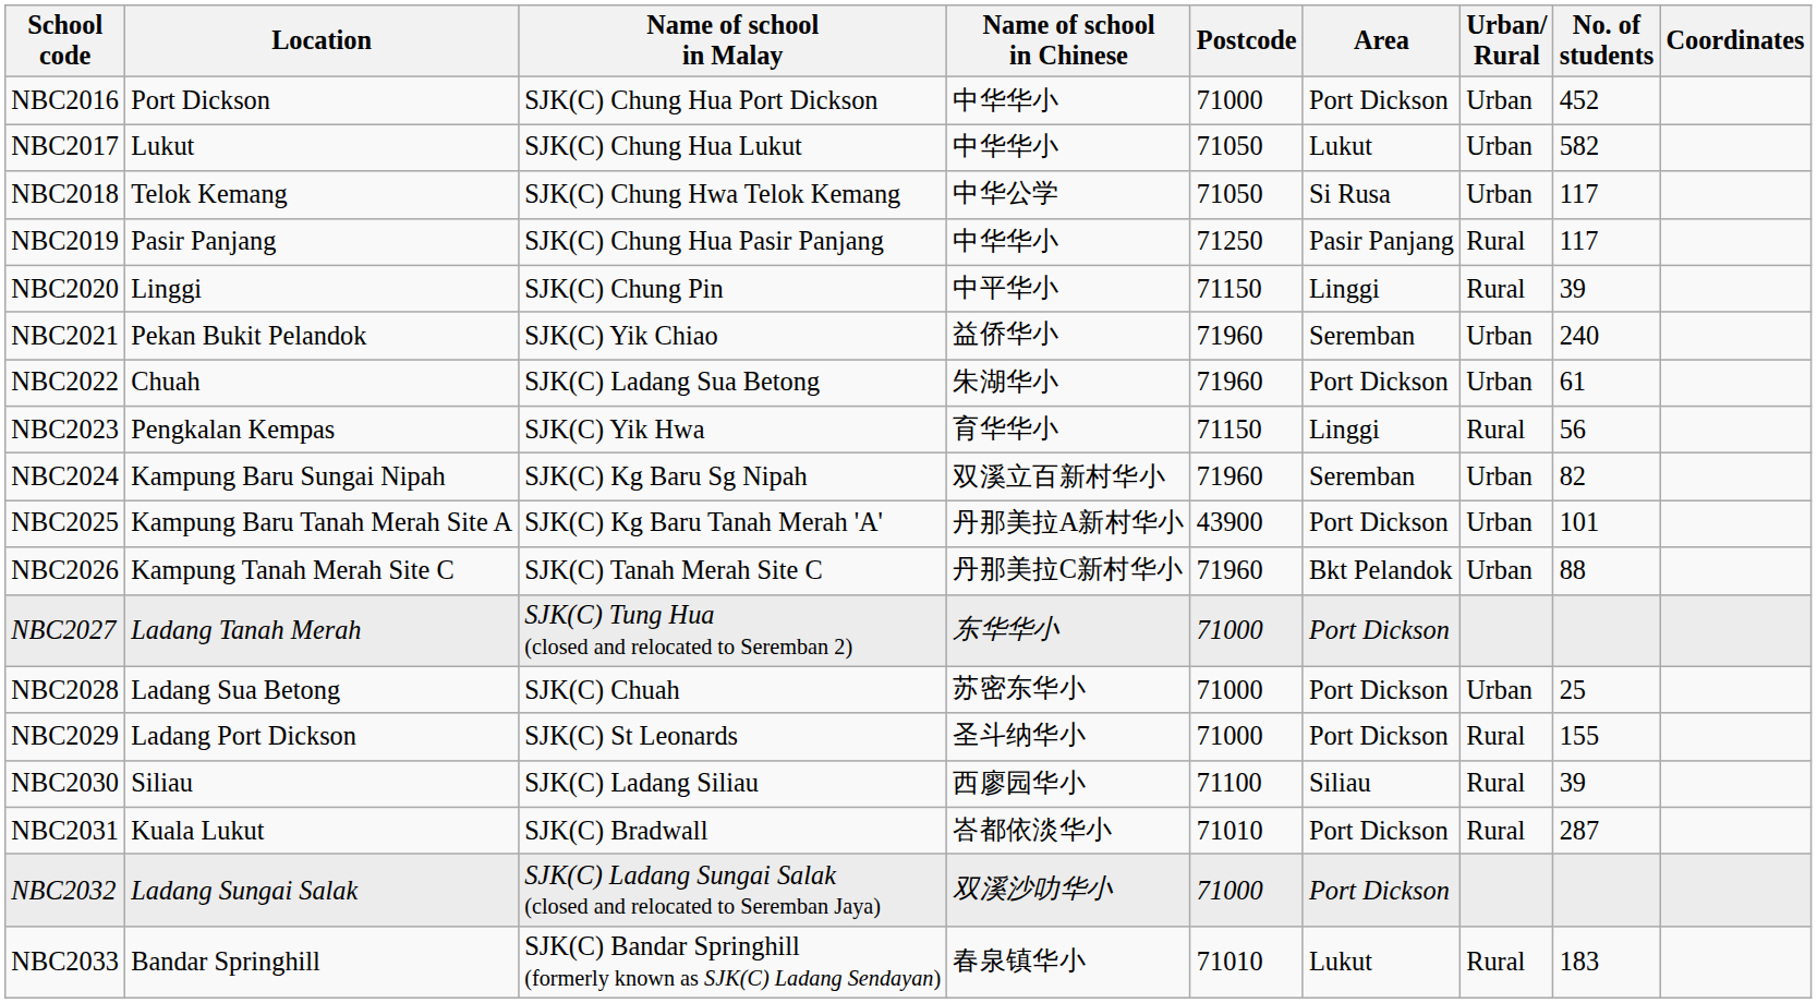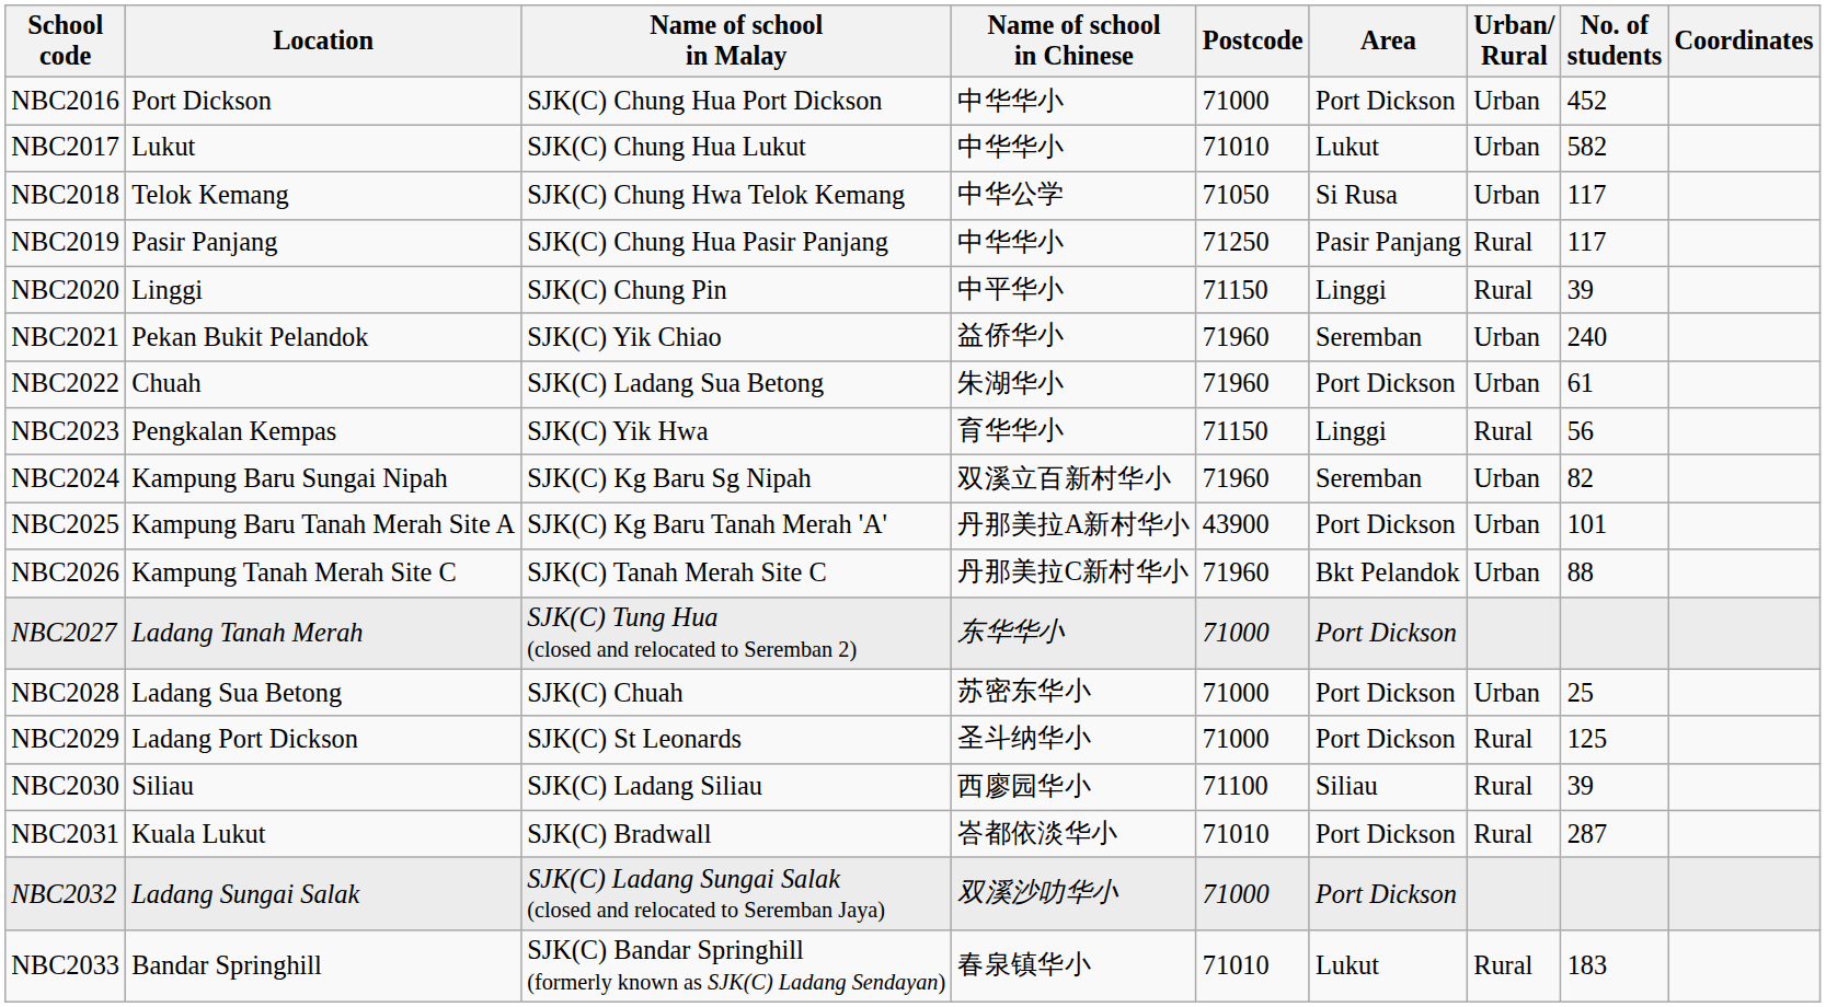 <table class="wikitable sortable">
 <tr>
 <th>School<br>code</th>
 <th>Location</th>
 <th>Name of school<br>in Malay</th>
 <th>Name of school<br>in Chinese</th>
 <th>Postcode</th>
 <th>Area</th>
 <th>Urban/<br>Rural</th>
 <th>No. of<br>students</th>
 <th>Coordinates</th>
 </tr>
 <tr>
 <td>NBC2016</td>
 <td>Port Dickson</td>
 <td>SJK(C) Chung Hua Port Dickson</td>
 <td>中华华小</td>
 <td>71000</td>
 <td>Port Dickson</td>
 <td>Urban</td>
 <td>452</td>
 <td></td>
 </tr>
 <tr>
 <td>NBC2017</td>
 <td>Lukut</td>
 <td>SJK(C) Chung Hua Lukut</td>
 <td>中华华小</td>
-<td>71050</td>
+<td>71010</td>
 <td>Lukut</td>
 <td>Urban</td>
 <td>582</td>
 <td></td>
 </tr>
 <tr>
 <td>NBC2018</td>
 <td>Telok Kemang</td>
 <td>SJK(C) Chung Hwa Telok Kemang</td>
 <td>中华公学</td>
 <td>71050</td>
 <td>Si Rusa</td>
 <td>Urban</td>
 <td>117</td>
 <td></td>
 </tr>
 <tr>
 <td>NBC2019</td>
 <td>Pasir Panjang</td>
 <td>SJK(C) Chung Hua Pasir Panjang</td>
 <td>中华华小</td>
 <td>71250</td>
 <td>Pasir Panjang</td>
 <td>Rural</td>
 <td>117</td>
 <td></td>
 </tr>
 <tr>
 <td>NBC2020</td>
 <td>Linggi</td>
 <td>SJK(C) Chung Pin</td>
 <td>中平华小</td>
 <td>71150</td>
 <td>Linggi</td>
 <td>Rural</td>
 <td>39</td>
 <td></td>
 </tr>
 <tr>
 <td>NBC2021</td>
 <td>Pekan Bukit Pelandok</td>
 <td>SJK(C) Yik Chiao</td>
 <td>益侨华小</td>
 <td>71960</td>
 <td>Seremban</td>
 <td>Urban</td>
 <td>240</td>
 <td></td>
 </tr>
 <tr>
 <td>NBC2022</td>
 <td>Chuah</td>
 <td>SJK(C) Ladang Sua Betong</td>
 <td>朱湖华小</td>
 <td>71960</td>
 <td>Port Dickson</td>
 <td>Urban</td>
 <td>61</td>
 <td></td>
 </tr>
 <tr>
 <td>NBC2023</td>
 <td>Pengkalan Kempas</td>
 <td>SJK(C) Yik Hwa</td>
 <td>育华华小</td>
 <td>71150</td>
 <td>Linggi</td>
 <td>Rural</td>
 <td>56</td>
 <td></td>
 </tr>
 <tr>
 <td>NBC2024</td>
 <td>Kampung Baru Sungai Nipah</td>
 <td>SJK(C) Kg Baru Sg Nipah</td>
 <td>双溪立百新村华小</td>
 <td>71960</td>
 <td>Seremban</td>
 <td>Urban</td>
 <td>82</td>
 <td></td>
 </tr>
 <tr>
 <td>NBC2025</td>
 <td>Kampung Baru Tanah Merah Site A</td>
 <td>SJK(C) Kg Baru Tanah Merah 'A'</td>
 <td>丹那美拉A新村华小</td>
 <td>43900</td>
 <td>Port Dickson</td>
 <td>Urban</td>
 <td>101</td>
 <td></td>
 </tr>
 <tr>
 <td>NBC2026</td>
 <td>Kampung Tanah Merah Site C</td>
 <td>SJK(C) Tanah Merah Site C</td>
 <td>丹那美拉C新村华小</td>
 <td>71960</td>
 <td>Bkt Pelandok</td>
 <td>Urban</td>
 <td>88</td>
 <td></td>
 </tr>
 <tr bgcolor="#ECECEC">
 <td><em>NBC2027</em></td>
 <td><em>Ladang Tanah Merah</em></td>
 <td><em>SJK(C) Tung Hua</em><br><small>(closed and relocated to Seremban 2)</small></td>
 <td><em>东华华小</em></td>
 <td><em>71000</em></td>
 <td><em>Port Dickson</em></td>
 <td></td>
 <td></td>
 <td></td>
 </tr>
 <tr>
 <td>NBC2028</td>
 <td>Ladang Sua Betong</td>
 <td>SJK(C) Chuah</td>
 <td>苏密东华小</td>
 <td>71000</td>
 <td>Port Dickson</td>
 <td>Urban</td>
 <td>25</td>
 <td></td>
 </tr>
 <tr>
 <td>NBC2029</td>
 <td>Ladang Port Dickson</td>
 <td>SJK(C) St Leonards</td>
 <td>圣斗纳华小</td>
 <td>71000</td>
 <td>Port Dickson</td>
 <td>Rural</td>
-<td>155</td>
+<td>125</td>
 <td></td>
 </tr>
 <tr>
 <td>NBC2030</td>
 <td>Siliau</td>
 <td>SJK(C) Ladang Siliau</td>
 <td>西廖园华小</td>
 <td>71100</td>
 <td>Siliau</td>
 <td>Rural</td>
 <td>39</td>
 <td></td>
 </tr>
 <tr>
 <td>NBC2031</td>
 <td>Kuala Lukut</td>
 <td>SJK(C) Bradwall</td>
 <td>峇都依淡华小</td>
 <td>71010</td>
 <td>Port Dickson</td>
 <td>Rural</td>
 <td>287</td>
 <td></td>
 </tr>
 <tr bgcolor="#ECECEC">
 <td><em>NBC2032</em></td>
 <td><em>Ladang Sungai Salak</em></td>
 <td><em>SJK(C) Ladang Sungai Salak</em><br><small>(closed and relocated to Seremban Jaya)</small></td>
 <td><em>双溪沙叻华小</em></td>
 <td><em>71000</em></td>
 <td><em>Port Dickson</em></td>
 <td></td>
 <td></td>
 <td></td>
 </tr>
 <tr>
 <td>NBC2033</td>
 <td>Bandar Springhill</td>
 <td>SJK(C) Bandar Springhill<br><small>(formerly known as <em>SJK(C) Ladang Sendayan</em>)</small></td>
 <td>春泉镇华小</td>
 <td>71010</td>
 <td>Lukut</td>
 <td>Rural</td>
 <td>183</td>
 <td></td>
 </tr>
 </table>
